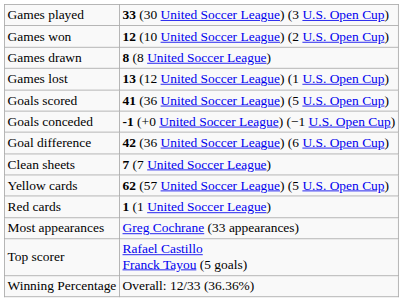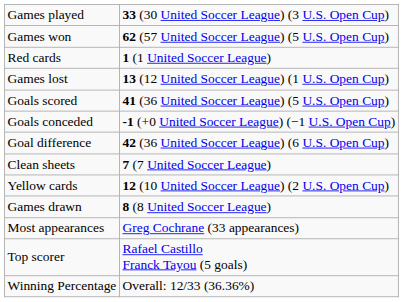 <table class="wikitable">
 <tr>
 <td>Games played</td>
 <td><strong>33</strong> (30 <a href='#'>United Soccer League</a>) (3 <a href='#'>U.S. Open Cup</a>)</td>
 </tr>
 <tr>
 <td>Games won</td>
-<td><strong>12</strong> (10 <a href='#'>United Soccer League</a>) (2 <a href='#'>U.S. Open Cup</a>)</td>
+<td><strong>62</strong> (57 <a href='#'>United Soccer League</a>) (5 <a href='#'>U.S. Open Cup</a>)</td>
 </tr>
 <tr>
-<td>Games drawn</td>
-<td><strong>8</strong> (8 <a href='#'>United Soccer League</a>)</td>
+<td>Red cards</td>
+<td><strong>1</strong> (1 <a href='#'>United Soccer League</a>)</td>
 </tr>
 <tr>
 <td>Games lost</td>
 <td><strong>13</strong> (12 <a href='#'>United Soccer League</a>) (1 <a href='#'>U.S. Open Cup</a>)</td>
 </tr>
 <tr>
 <td>Goals scored</td>
 <td><strong>41</strong> (36 <a href='#'>United Soccer League</a>) (5 <a href='#'>U.S. Open Cup</a>)</td>
 </tr>
 <tr>
 <td>Goals conceded</td>
 <td><strong>-1</strong> (+0 <a href='#'>United Soccer League</a>) (−1 <a href='#'>U.S. Open Cup</a>)</td>
 </tr>
 <tr>
 <td>Goal difference</td>
 <td><strong>42</strong> (36 <a href='#'>United Soccer League</a>) (6 <a href='#'>U.S. Open Cup</a>)</td>
 </tr>
 <tr>
 <td>Clean sheets</td>
 <td><strong>7</strong> (7 <a href='#'>United Soccer League</a>)</td>
 </tr>
 <tr>
 <td>Yellow cards</td>
-<td><strong>62</strong> (57 <a href='#'>United Soccer League</a>) (5 <a href='#'>U.S. Open Cup</a>)</td>
+<td><strong>12</strong> (10 <a href='#'>United Soccer League</a>) (2 <a href='#'>U.S. Open Cup</a>)</td>
 </tr>
 <tr>
-<td>Red cards</td>
-<td><strong>1</strong> (1 <a href='#'>United Soccer League</a>)</td>
+<td>Games drawn</td>
+<td><strong>8</strong> (8 <a href='#'>United Soccer League</a>)</td>
 </tr>
 <tr>
 <td>Most appearances</td>
 <td> <a href='#'>Greg Cochrane</a> (33 appearances)</td>
 </tr>
 <tr>
 <td>Top scorer</td>
 <td> <a href='#'>Rafael Castillo</a> <br>  <a href='#'>Franck Tayou</a> (5 goals)</td>
 </tr>
 <tr>
 <td>Winning Percentage</td>
 <td>Overall: 12/33 (36.36%)</td>
 </tr>
 </table>
